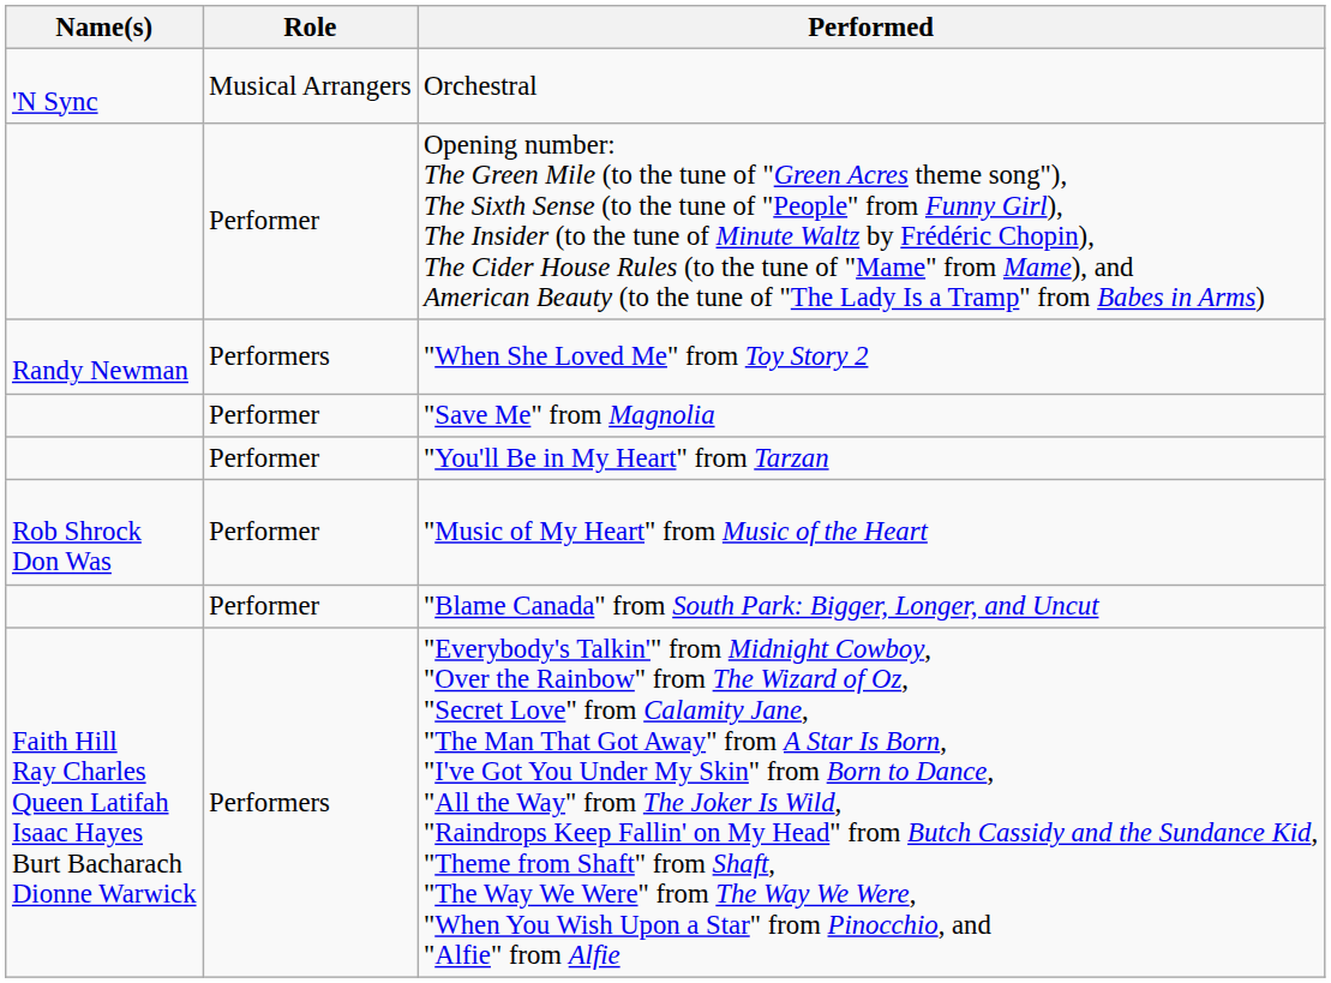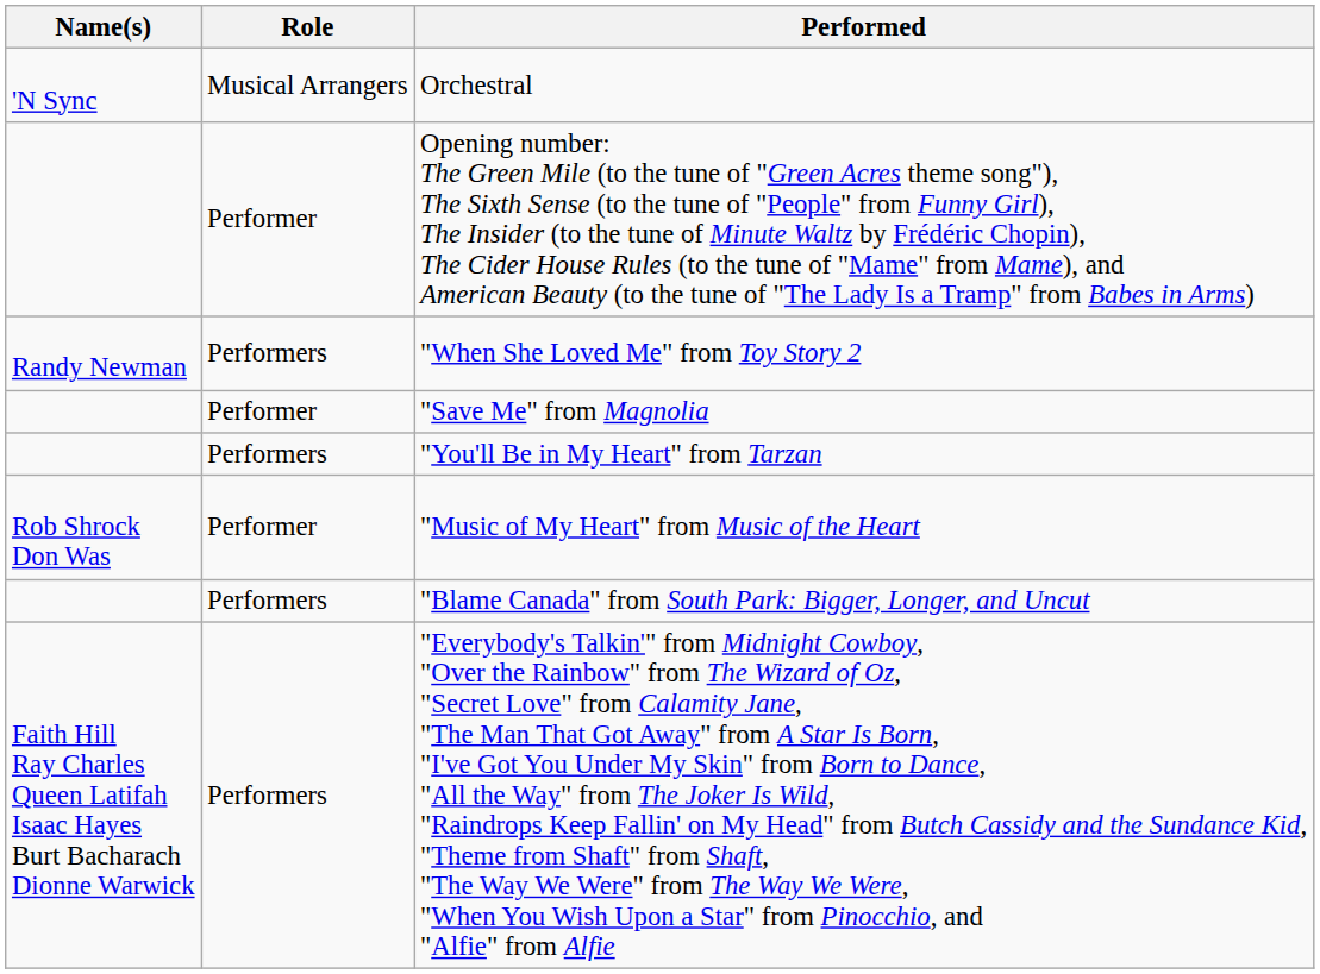 <table class="wikitable sortable">
 <tr>
 <th>Name(s)</th>
 <th>Role</th>
 <th>Performed</th>
 </tr>
 <tr>
 <td><br><a href='#'>'N Sync</a></td>
 <td>Musical Arrangers</td>
 <td>Orchestral</td>
 </tr>
 <tr>
 <td></td>
 <td>Performer</td>
 <td>Opening number: <br><em>The Green Mile</em> (to the tune of "<em><a href='#'>Green Acres</a></em> theme song"), <br><em>The Sixth Sense</em> (to the tune of "<a href='#'>People</a>" from <em><a href='#'>Funny Girl</a></em>), <br><em>The Insider</em> (to the tune of <em><a href='#'>Minute Waltz</a></em> by <a href='#'>Frédéric Chopin</a>), <br><em>The Cider House Rules</em> (to the tune of "<a href='#'>Mame</a>" from <em><a href='#'>Mame</a></em>), and <br><em>American Beauty</em> (to the tune of "<a href='#'>The Lady Is a Tramp</a>" from <em><a href='#'>Babes in Arms</a></em>)</td>
 </tr>
 <tr>
 <td><br><a href='#'>Randy Newman</a></td>
 <td>Performers</td>
 <td>"<a href='#'>When She Loved Me</a>" from <em><a href='#'>Toy Story 2</a></em></td>
 </tr>
 <tr>
 <td></td>
 <td>Performer</td>
 <td>"<a href='#'>Save Me</a>" from <em><a href='#'>Magnolia</a></em></td>
 </tr>
 <tr>
 <td></td>
-<td>Performer</td>
+<td>Performers</td>
 <td>"<a href='#'>You'll Be in My Heart</a>" from <em><a href='#'>Tarzan</a></em></td>
 </tr>
 <tr>
 <td><br><a href='#'>Rob Shrock</a><br><a href='#'>Don Was</a></td>
 <td>Performer</td>
 <td>"<a href='#'>Music of My Heart</a>" from <em><a href='#'>Music of the Heart</a></em></td>
 </tr>
 <tr>
 <td></td>
-<td>Performer</td>
+<td>Performers</td>
 <td>"<a href='#'>Blame Canada</a>" from <em><a href='#'>South Park: Bigger, Longer, and Uncut</a></em></td>
 </tr>
 <tr>
 <td><br><a href='#'>Faith Hill</a><br><a href='#'>Ray Charles</a><br><a href='#'>Queen Latifah</a><br><a href='#'>Isaac Hayes</a><br>Burt Bacharach<br><a href='#'>Dionne Warwick</a></td>
 <td>Performers</td>
 <td>"<a href='#'>Everybody's Talkin'</a>" from <em><a href='#'>Midnight Cowboy</a></em>, <br>"<a href='#'>Over the Rainbow</a>" from <em><a href='#'>The Wizard of Oz</a></em>, <br>"<a href='#'>Secret Love</a>" from <em><a href='#'>Calamity Jane</a></em>, <br>"<a href='#'>The Man That Got Away</a>" from <em><a href='#'>A Star Is Born</a></em>, <br>"<a href='#'>I've Got You Under My Skin</a>" from <em><a href='#'>Born to Dance</a></em>, <br>"<a href='#'>All the Way</a>" from <em><a href='#'>The Joker Is Wild</a></em>, <br>"<a href='#'>Raindrops Keep Fallin' on My Head</a>" from <em><a href='#'>Butch Cassidy and the Sundance Kid</a></em>, <br>"<a href='#'>Theme from Shaft</a>" from <em><a href='#'>Shaft</a></em>, <br>"<a href='#'>The Way We Were</a>" from <em><a href='#'>The Way We Were</a></em>, <br>"<a href='#'>When You Wish Upon a Star</a>" from <em><a href='#'>Pinocchio</a></em>, and <br>"<a href='#'>Alfie</a>" from <em><a href='#'>Alfie</a></em></td>
 </tr>
 </table>
